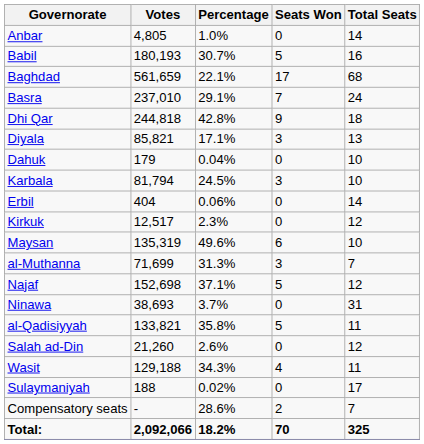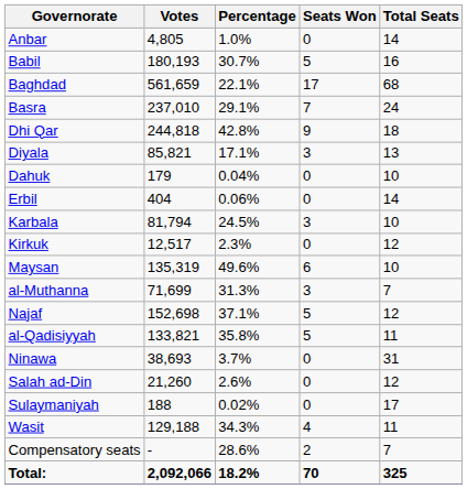 <table class=wikitable style="border:1px solid #8888aa; background-color:#f8f8f8; padding:0px; font-size:90%;">
 <tr>
 <th>Governorate</th>
 <th>Votes</th>
 <th>Percentage</th>
 <th>Seats Won</th>
 <th>Total Seats</th>
 </tr>
 <tr>
 <td><a href='#'>Anbar</a></td>
 <td>4,805</td>
 <td>1.0%</td>
 <td>0</td>
 <td>14</td>
 </tr>
 <tr>
 <td><a href='#'>Babil</a></td>
 <td>180,193</td>
 <td>30.7%</td>
 <td>5</td>
 <td>16</td>
 </tr>
 <tr>
 <td><a href='#'>Baghdad</a></td>
 <td>561,659</td>
 <td>22.1%</td>
 <td>17</td>
 <td>68</td>
 </tr>
 <tr>
 <td><a href='#'>Basra</a></td>
 <td>237,010</td>
 <td>29.1%</td>
 <td>7</td>
 <td>24</td>
 </tr>
 <tr>
 <td><a href='#'>Dhi Qar</a></td>
 <td>244,818</td>
 <td>42.8%</td>
 <td>9</td>
 <td>18</td>
 </tr>
 <tr>
 <td><a href='#'>Diyala</a></td>
 <td>85,821</td>
 <td>17.1%</td>
 <td>3</td>
 <td>13</td>
 </tr>
 <tr>
 <td><a href='#'>Dahuk</a></td>
 <td>179</td>
 <td>0.04%</td>
 <td>0</td>
 <td>10</td>
 </tr>
 <tr>
+<td><a href='#'>Erbil</a></td>
+<td>404</td>
+<td>0.06%</td>
+<td>0</td>
+<td>14</td>
+</tr>
+<tr>
 <td><a href='#'>Karbala</a></td>
 <td>81,794</td>
 <td>24.5%</td>
 <td>3</td>
 <td>10</td>
-</tr>
-<tr>
-<td><a href='#'>Erbil</a></td>
-<td>404</td>
-<td>0.06%</td>
-<td>0</td>
-<td>14</td>
 </tr>
 <tr>
 <td><a href='#'>Kirkuk</a></td>
 <td>12,517</td>
 <td>2.3%</td>
 <td>0</td>
 <td>12</td>
 </tr>
 <tr>
 <td><a href='#'>Maysan</a></td>
 <td>135,319</td>
 <td>49.6%</td>
 <td>6</td>
 <td>10</td>
 </tr>
 <tr>
 <td><a href='#'>al-Muthanna</a></td>
 <td>71,699</td>
 <td>31.3%</td>
 <td>3</td>
 <td>7</td>
 </tr>
 <tr>
 <td><a href='#'>Najaf</a></td>
 <td>152,698</td>
 <td>37.1%</td>
 <td>5</td>
 <td>12</td>
 </tr>
 <tr>
+<td><a href='#'>al-Qadisiyyah</a></td>
+<td>133,821</td>
+<td>35.8%</td>
+<td>5</td>
+<td>11</td>
+</tr>
+<tr>
 <td><a href='#'>Ninawa</a></td>
 <td>38,693</td>
 <td>3.7%</td>
 <td>0</td>
 <td>31</td>
-</tr>
-<tr>
-<td><a href='#'>al-Qadisiyyah</a></td>
-<td>133,821</td>
-<td>35.8%</td>
-<td>5</td>
-<td>11</td>
 </tr>
 <tr>
 <td><a href='#'>Salah ad-Din</a></td>
 <td>21,260</td>
 <td>2.6%</td>
 <td>0</td>
 <td>12</td>
 </tr>
 <tr>
+<td><a href='#'>Sulaymaniyah</a></td>
+<td>188</td>
+<td>0.02%</td>
+<td>0</td>
+<td>17</td>
+</tr>
+<tr>
 <td><a href='#'>Wasit</a></td>
 <td>129,188</td>
 <td>34.3%</td>
 <td>4</td>
 <td>11</td>
-</tr>
-<tr>
-<td><a href='#'>Sulaymaniyah</a></td>
-<td>188</td>
-<td>0.02%</td>
-<td>0</td>
-<td>17</td>
 </tr>
 <tr>
 <td>Compensatory seats</td>
 <td>-</td>
 <td>28.6%</td>
 <td>2</td>
 <td>7</td>
 </tr>
 <tr>
 <td><strong>Total:</strong></td>
 <td><strong>2,092,066</strong></td>
 <td><strong>18.2%</strong></td>
 <td><strong>70</strong></td>
 <td><strong>325</strong></td>
 </tr>
 <tr>
 </tr>
 </table>
